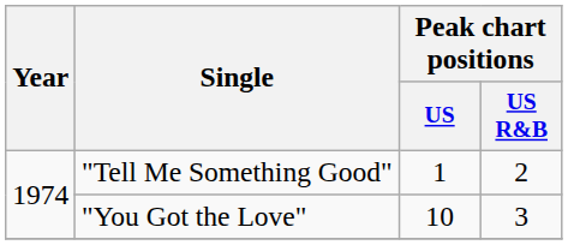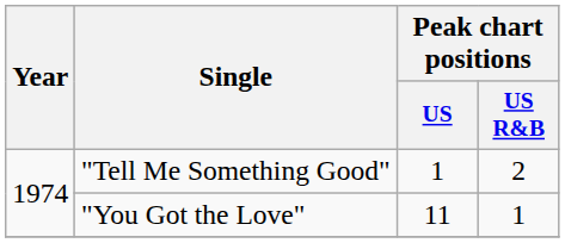 <table class="wikitable" style="text-align:center;">
 <tr>
 <th rowspan="2">Year</th>
 <th rowspan="2">Single</th>
 <th colspan="2">Peak chart positions</th>
 </tr>
 <tr style="font-size:smaller;">
 <th width="40"><a href='#'>US</a><br></th>
 <th width="40"><a href='#'>US<br>R&B</a><br></th>
 </tr>
 <tr>
 <td rowspan="2">1974</td>
 <td align="left">"Tell Me Something Good"</td>
 <td>1</td>
 <td>2</td>
 </tr>
 <tr>
 <td align="left">"You Got the Love"</td>
-<td>10</td>
-<td>3</td>
+<td>11</td>
+<td>1</td>
 </tr>
 <tr>
 </tr>
 </table>
